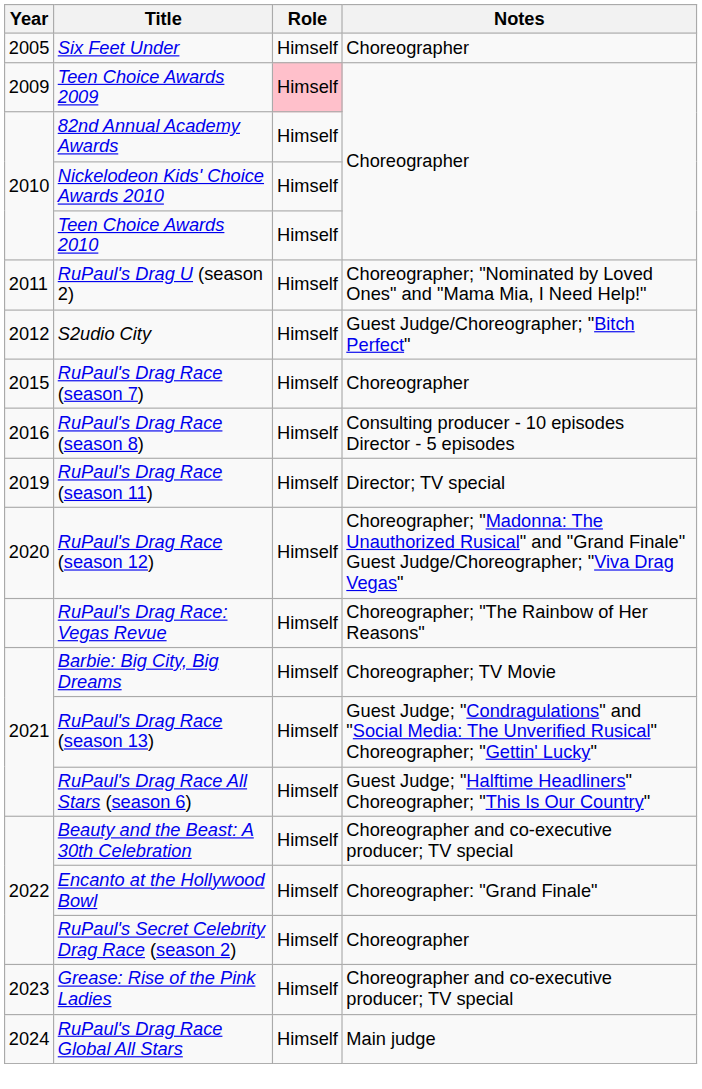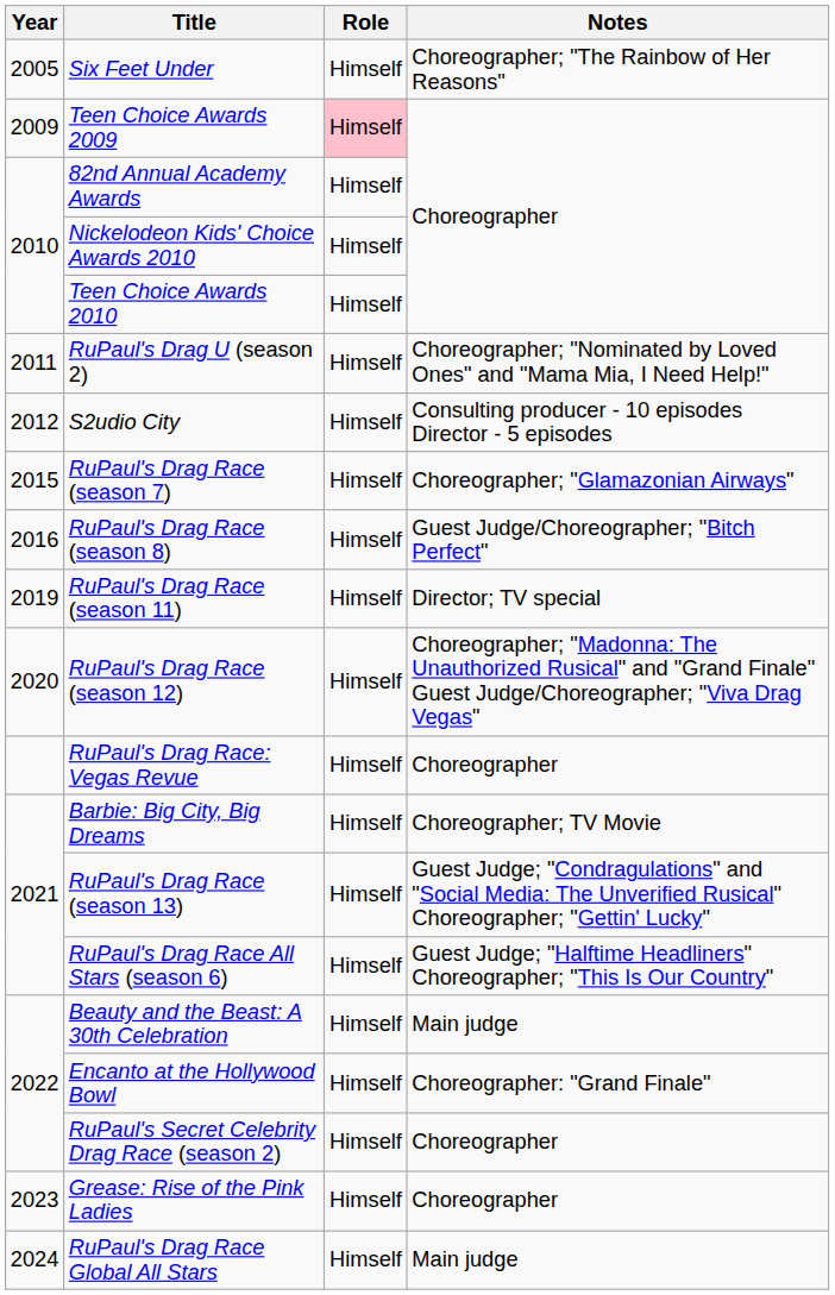 <table class="wikitable">
 <tr>
 <th>Year</th>
 <th>Title</th>
 <th>Role</th>
 <th>Notes</th>
 </tr>
 <tr>
 <td>2005</td>
 <td><em><a href='#'>Six Feet Under</a></em></td>
 <td>Himself</td>
-<td>Choreographer</td>
+<td>Choreographer; "The Rainbow of Her Reasons"</td>
 </tr>
 <tr>
 <td>2009</td>
 <td><em><a href='#'>Teen Choice Awards 2009</a></em></td>
 <td style="background: pink;">Himself</td>
 <td rowspan=4>Choreographer</td>
 </tr>
 <tr>
 <td rowspan="3">2010</td>
 <td><em><a href='#'>82nd Annual Academy Awards</a></em></td>
 <td>Himself</td>
 </tr>
 <tr>
 <td><em><a href='#'>Nickelodeon Kids' Choice Awards 2010</a></em></td>
 <td>Himself</td>
 </tr>
 <tr>
 <td><em><a href='#'>Teen Choice Awards 2010</a></em></td>
 <td>Himself</td>
 </tr>
 <tr>
 <td>2011</td>
 <td><em><a href='#'>RuPaul's Drag U</a></em> (season 2)</td>
 <td>Himself</td>
 <td>Choreographer; "Nominated by Loved Ones" and "Mama Mia, I Need Help!"</td>
 </tr>
 <tr>
 <td>2012</td>
 <td><em>S2udio City</em></td>
 <td>Himself</td>
-<td>Guest Judge/Choreographer; "<a href='#'>Bitch Perfect</a>"</td>
+<td>Consulting producer - 10 episodes<br>Director - 5 episodes</td>
 </tr>
 <tr>
 <td>2015</td>
 <td><em><a href='#'>RuPaul's Drag Race</a></em> (<a href='#'>season 7</a>)</td>
 <td>Himself</td>
-<td>Choreographer</td>
+<td>Choreographer; "<a href='#'>Glamazonian Airways</a>"</td>
 </tr>
 <tr>
 <td>2016</td>
 <td><em><a href='#'>RuPaul's Drag Race</a></em> (<a href='#'>season 8</a>)</td>
 <td>Himself</td>
-<td>Consulting producer - 10 episodes<br>Director - 5 episodes</td>
+<td>Guest Judge/Choreographer; "<a href='#'>Bitch Perfect</a>"</td>
 </tr>
 <tr>
 <td>2019</td>
 <td><em><a href='#'>RuPaul's Drag Race</a></em> (<a href='#'>season 11</a>)</td>
 <td>Himself</td>
 <td>Director; TV special</td>
 </tr>
 <tr>
 <td>2020</td>
 <td><em><a href='#'>RuPaul's Drag Race</a></em> (<a href='#'>season 12</a>)</td>
 <td>Himself</td>
 <td>Choreographer; "<a href='#'>Madonna: The Unauthorized Rusical</a>" and "Grand Finale"<br>Guest Judge/Choreographer; "<a href='#'>Viva Drag Vegas</a>"</td>
 </tr>
 <tr>
 <td></td>
 <td><em><a href='#'>RuPaul's Drag Race: Vegas Revue</a></em></td>
 <td>Himself</td>
-<td>Choreographer; "The Rainbow of Her Reasons"</td>
+<td>Choreographer</td>
 </tr>
 <tr>
 <td rowspan="3">2021</td>
 <td><em><a href='#'>Barbie: Big City, Big Dreams</a></em></td>
 <td>Himself</td>
 <td>Choreographer; TV Movie</td>
 </tr>
 <tr>
 <td><em><a href='#'>RuPaul's Drag Race</a></em> (<a href='#'>season 13</a>)</td>
 <td>Himself</td>
 <td>Guest Judge; "<a href='#'>Condragulations</a>" and "<a href='#'>Social Media: The Unverified Rusical</a>"<br>Choreographer; "<a href='#'>Gettin' Lucky</a>"</td>
 </tr>
 <tr>
 <td><em><a href='#'>RuPaul's Drag Race All Stars</a></em> (<a href='#'>season 6</a>)</td>
 <td>Himself</td>
 <td>Guest Judge; "<a href='#'>Halftime Headliners</a>"<br>Choreographer; "<a href='#'>This Is Our Country</a>"</td>
 </tr>
 <tr>
 <td rowspan="3">2022</td>
 <td><em><a href='#'>Beauty and the Beast: A 30th Celebration</a></em></td>
 <td>Himself</td>
-<td>Choreographer and co-executive producer; TV special</td>
+<td>Main judge</td>
 </tr>
 <tr>
 <td><em><a href='#'>Encanto at the Hollywood Bowl</a></em></td>
 <td>Himself</td>
 <td>Choreographer: "Grand Finale"</td>
 </tr>
 <tr>
 <td><em><a href='#'>RuPaul's Secret Celebrity Drag Race</a></em> (<a href='#'>season 2</a>)</td>
 <td>Himself</td>
 <td>Choreographer</td>
 </tr>
 <tr>
 <td>2023</td>
 <td><em><a href='#'>Grease: Rise of the Pink Ladies</a></em></td>
 <td>Himself</td>
-<td>Choreographer and co-executive producer; TV special</td>
+<td>Choreographer</td>
 </tr>
 <tr>
 <td>2024</td>
 <td><em><a href='#'>RuPaul's Drag Race Global All Stars</a></em></td>
 <td>Himself</td>
 <td>Main judge</td>
 </tr>
 </table>
